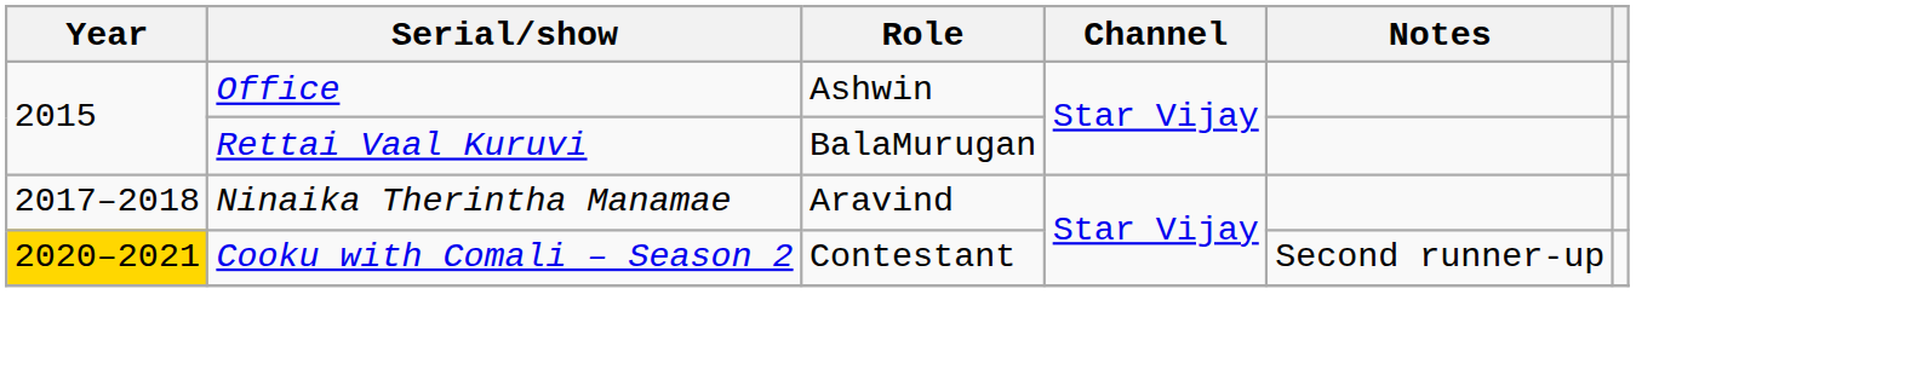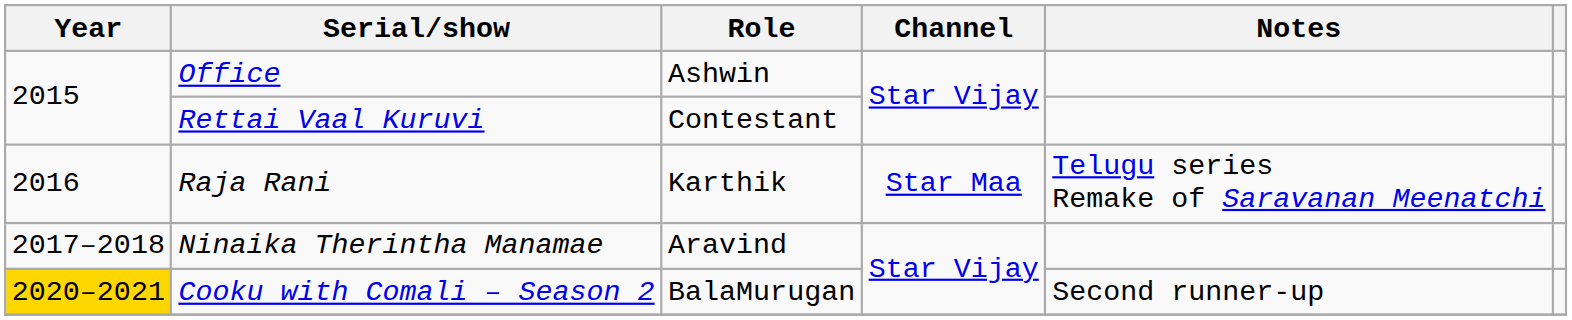 <table class="wikitable sortable">
 <tr>
 <th>Year</th>
 <th>Serial/show</th>
 <th>Role</th>
 <th>Channel</th>
 <th scope="col" class="unsortable">Notes</th>
 <th scope="col" class="unsortable"></th>
 </tr>
 <tr>
 <td rowspan=2>2015</td>
 <td><em><a href='#'>Office</a></em></td>
 <td>Ashwin</td>
 <td style="text-align:center;" rowspan="2"><a href='#'>Star Vijay</a></td>
 <td></td>
 <td></td>
 </tr>
 <tr>
 <td><em><a href='#'>Rettai Vaal Kuruvi</a></em></td>
-<td>BalaMurugan</td>
+<td>Contestant</td>
 <td></td>
+<td></td>
+</tr>
+<tr>
+<td>2016</td>
+<td><em>Raja Rani</em></td>
+<td>Karthik</td>
+<td style="text-align:center;"><a href='#'>Star Maa</a></td>
+<td><a href='#'>Telugu</a> series<br>Remake of  <em><a href='#'>Saravanan Meenatchi</a></em></td>
 <td></td>
 </tr>
 <tr>
 <td>2017–2018</td>
 <td><em>Ninaika Therintha Manamae</em></td>
 <td>Aravind</td>
 <td style="text-align:center;" rowspan="2"><a href='#'>Star Vijay</a></td>
 <td></td>
 <td><br></td>
 </tr>
 <tr>
 <td style="background: gold;">2020–2021</td>
 <td><em><a href='#'>Cooku with Comali – Season 2</a> </em></td>
-<td>Contestant</td>
+<td>BalaMurugan</td>
 <td>Second runner-up</td>
 <td></td>
 </tr>
 <tr>
 </tr>
 </table>
